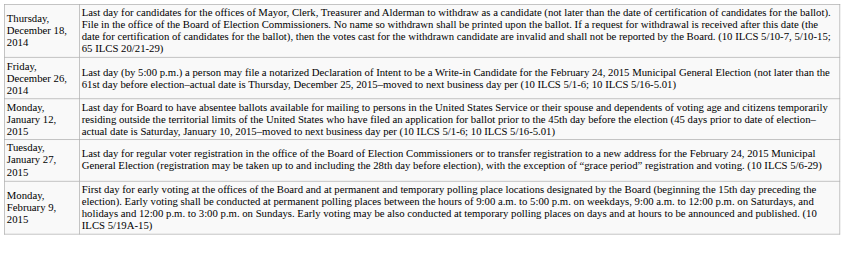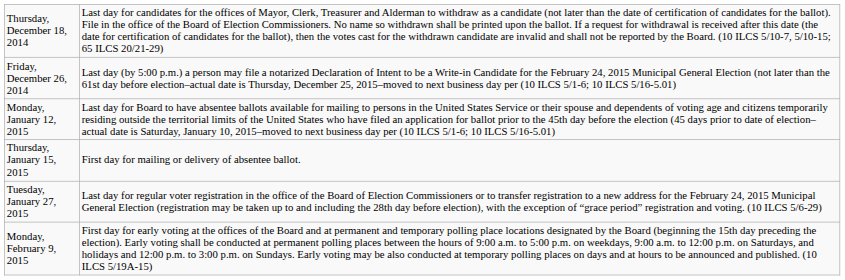 <table class="wikitable">
 <tr>
 <td>Thursday, December 18, 2014</td>
 <td>Last day for candidates for the offices of Mayor, Clerk, Treasurer and Alderman to withdraw as a candidate (not later than the date of certification of candidates for the ballot). File in the office of the Board of Election Commissioners. No name so withdrawn shall be printed upon the ballot. If a request for withdrawal is received after this date (the date for certification of candidates for the ballot), then the votes cast for the withdrawn candidate are invalid and shall not be reported by the Board. (10 ILCS 5/10-7, 5/10-15; 65 ILCS 20/21-29)</td>
 </tr>
 <tr>
 <td>Friday, December 26, 2014</td>
 <td>Last day (by 5:00 p.m.) a person may file a notarized Declaration of Intent to be a Write-in Candidate for the February 24, 2015 Municipal General Election (not later than the 61st day before election–actual date is Thursday, December 25, 2015–moved to next business day per (10 ILCS 5/1-6; 10 ILCS 5/16-5.01)</td>
 </tr>
 <tr>
 <td>Monday, January 12, 2015</td>
 <td>Last day for Board to have absentee ballots available for mailing to persons in the United States Service or their spouse and dependents of voting age and citizens temporarily residing outside the territorial limits of the United States who have filed an application for ballot prior to the 45th day before the election (45 days prior to date of election–actual date is Saturday, January 10, 2015–moved to next business day per (10 ILCS 5/1-6; 10 ILCS 5/16-5.01)</td>
 </tr>
 <tr>
+<td>Thursday, January 15, 2015</td>
+<td>First day for mailing or delivery of absentee ballot.</td>
+</tr>
+<tr>
 <td>Tuesday, January 27, 2015</td>
 <td>Last day for regular voter registration in the office of the Board of Election Commissioners or to transfer registration to a new address for the February 24, 2015 Municipal General Election (registration may be taken up to and including the 28th day before election), with the exception of “grace period” registration and voting. (10 ILCS 5/6-29)</td>
 </tr>
 <tr>
 <td>Monday, February 9, 2015</td>
 <td>First day for early voting at the offices of the Board and at permanent and temporary polling place locations designated by the Board (beginning the 15th day preceding the election). Early voting shall be conducted at permanent polling places between the hours of 9:00 a.m. to 5:00 p.m. on weekdays, 9:00 a.m. to 12:00 p.m. on Saturdays, and holidays and 12:00 p.m. to 3:00 p.m. on Sundays. Early voting may be also conducted at temporary polling places on days and at hours to be announced and published. (10 ILCS 5/19A-15)<br></td>
 </tr>
 </table>
